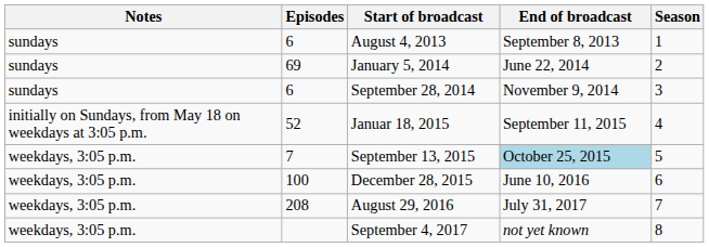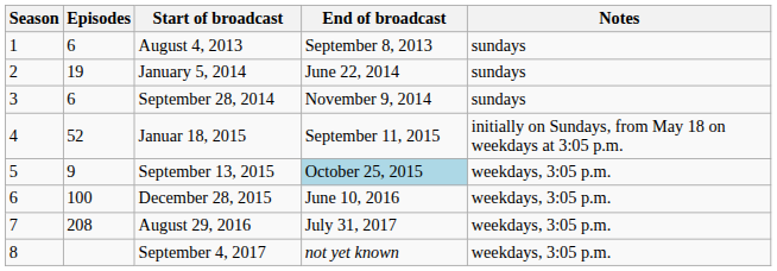 <table class="wikitable">
 <tr>
-<th style="width:280px">Notes</th>
+<th style="width:5px">Season</th>
 <th style="width:5px">Episodes</th>
 <th style="width:150px">Start of broadcast</th>
 <th style="width:150px">End of broadcast</th>
-<th style="width:5px">Season</th>
+<th style="width:280px">Notes</th>
 </tr>
 <tr>
-<td>sundays</td>
+<td>1</td>
 <td>6</td>
 <td>August 4, 2013</td>
 <td>September 8, 2013</td>
-<td>1</td>
+<td>sundays</td>
 </tr>
 <tr>
-<td>sundays</td>
-<td>69</td>
+<td>2</td>
+<td>19</td>
 <td>January 5, 2014</td>
 <td>June 22, 2014</td>
-<td>2</td>
+<td>sundays</td>
 </tr>
 <tr>
-<td>sundays</td>
+<td>3</td>
 <td>6</td>
 <td>September 28, 2014</td>
 <td>November 9, 2014</td>
-<td>3</td>
+<td>sundays</td>
 </tr>
 <tr>
-<td>initially on Sundays, from May 18 on weekdays at 3:05 p.m.</td>
+<td>4</td>
 <td>52</td>
 <td>Januar 18, 2015</td>
 <td>September 11, 2015</td>
-<td>4</td>
+<td>initially on Sundays, from May 18 on weekdays at 3:05 p.m.</td>
 </tr>
 <tr>
-<td>weekdays, 3:05 p.m.</td>
-<td>7</td>
+<td>5</td>
+<td>9</td>
 <td>September 13, 2015</td>
 <td style="background: lightblue;">October 25, 2015</td>
-<td>5</td>
+<td>weekdays, 3:05 p.m.</td>
 </tr>
 <tr>
-<td>weekdays, 3:05 p.m.</td>
+<td>6</td>
 <td>100</td>
 <td>December 28, 2015</td>
 <td>June 10, 2016</td>
-<td>6</td>
+<td>weekdays, 3:05 p.m.</td>
 </tr>
 <tr>
-<td>weekdays, 3:05 p.m.</td>
+<td>7</td>
 <td>208</td>
 <td>August 29, 2016</td>
 <td>July 31, 2017</td>
-<td>7</td>
+<td>weekdays, 3:05 p.m.</td>
 </tr>
 <tr>
-<td>weekdays, 3:05 p.m.</td>
+<td>8</td>
 <td></td>
 <td>September 4, 2017</td>
 <td><em>not yet known</em></td>
-<td>8</td>
+<td>weekdays, 3:05 p.m.</td>
 </tr>
 </table>
